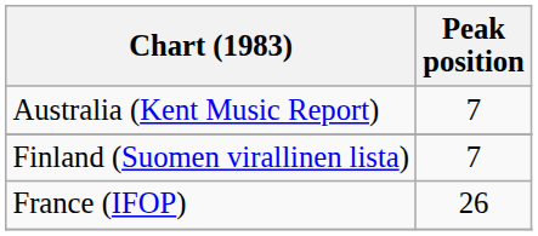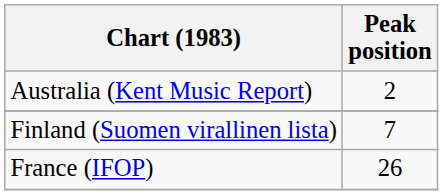 <table class="wikitable sortable">
 <tr>
 <th>Chart (1983)</th>
 <th>Peak<br>position</th>
 </tr>
 <tr>
 <td>Australia (<a href='#'>Kent Music Report</a>)</td>
-<td align="center">7</td>
+<td align="center">2</td>
 </tr>
 <tr>
 </tr>
 <tr>
 </tr>
 <tr>
 <td>Finland (<a href='#'>Suomen virallinen lista</a>)</td>
 <td align="center">7</td>
 </tr>
 <tr>
 <td>France (<a href='#'>IFOP</a>)</td>
 <td align="center">26</td>
 </tr>
 <tr>
 </tr>
 <tr>
 </tr>
 <tr>
 </tr>
 <tr>
 </tr>
 <tr>
 </tr>
 <tr>
 </tr>
 <tr>
 </tr>
 <tr>
 </tr>
 <tr>
 </tr>
 <tr>
 </tr>
 </table>
